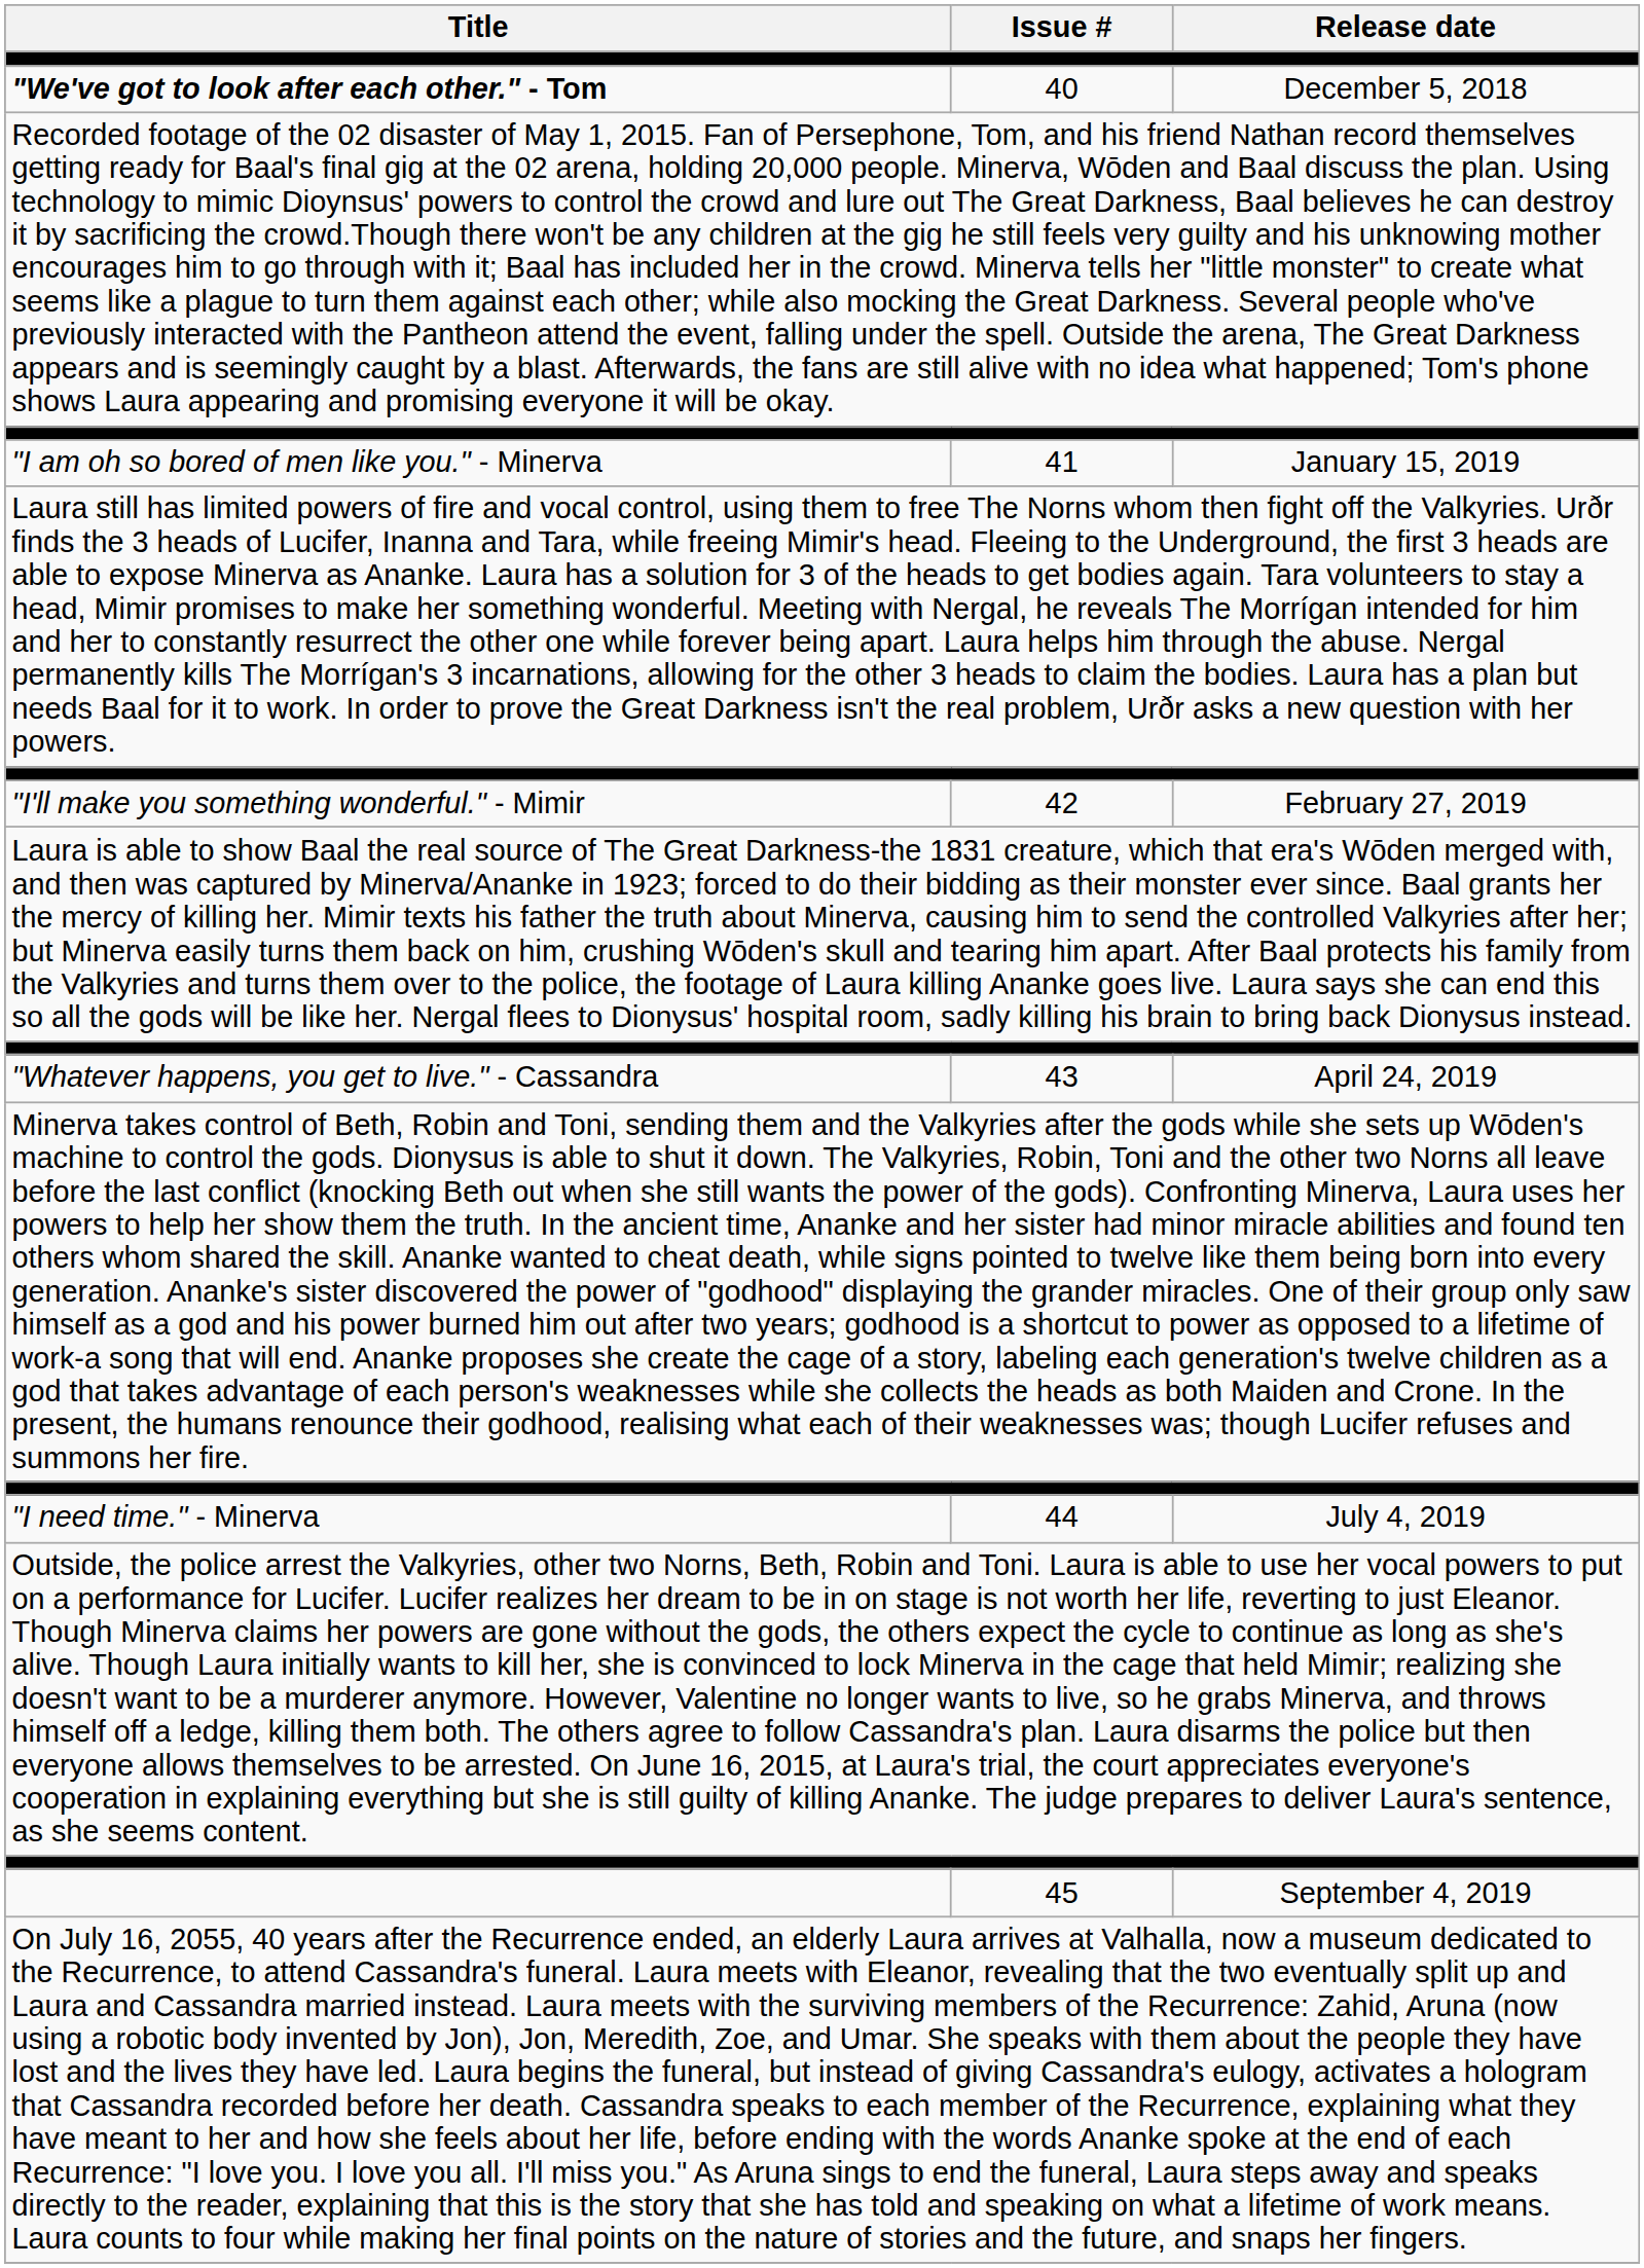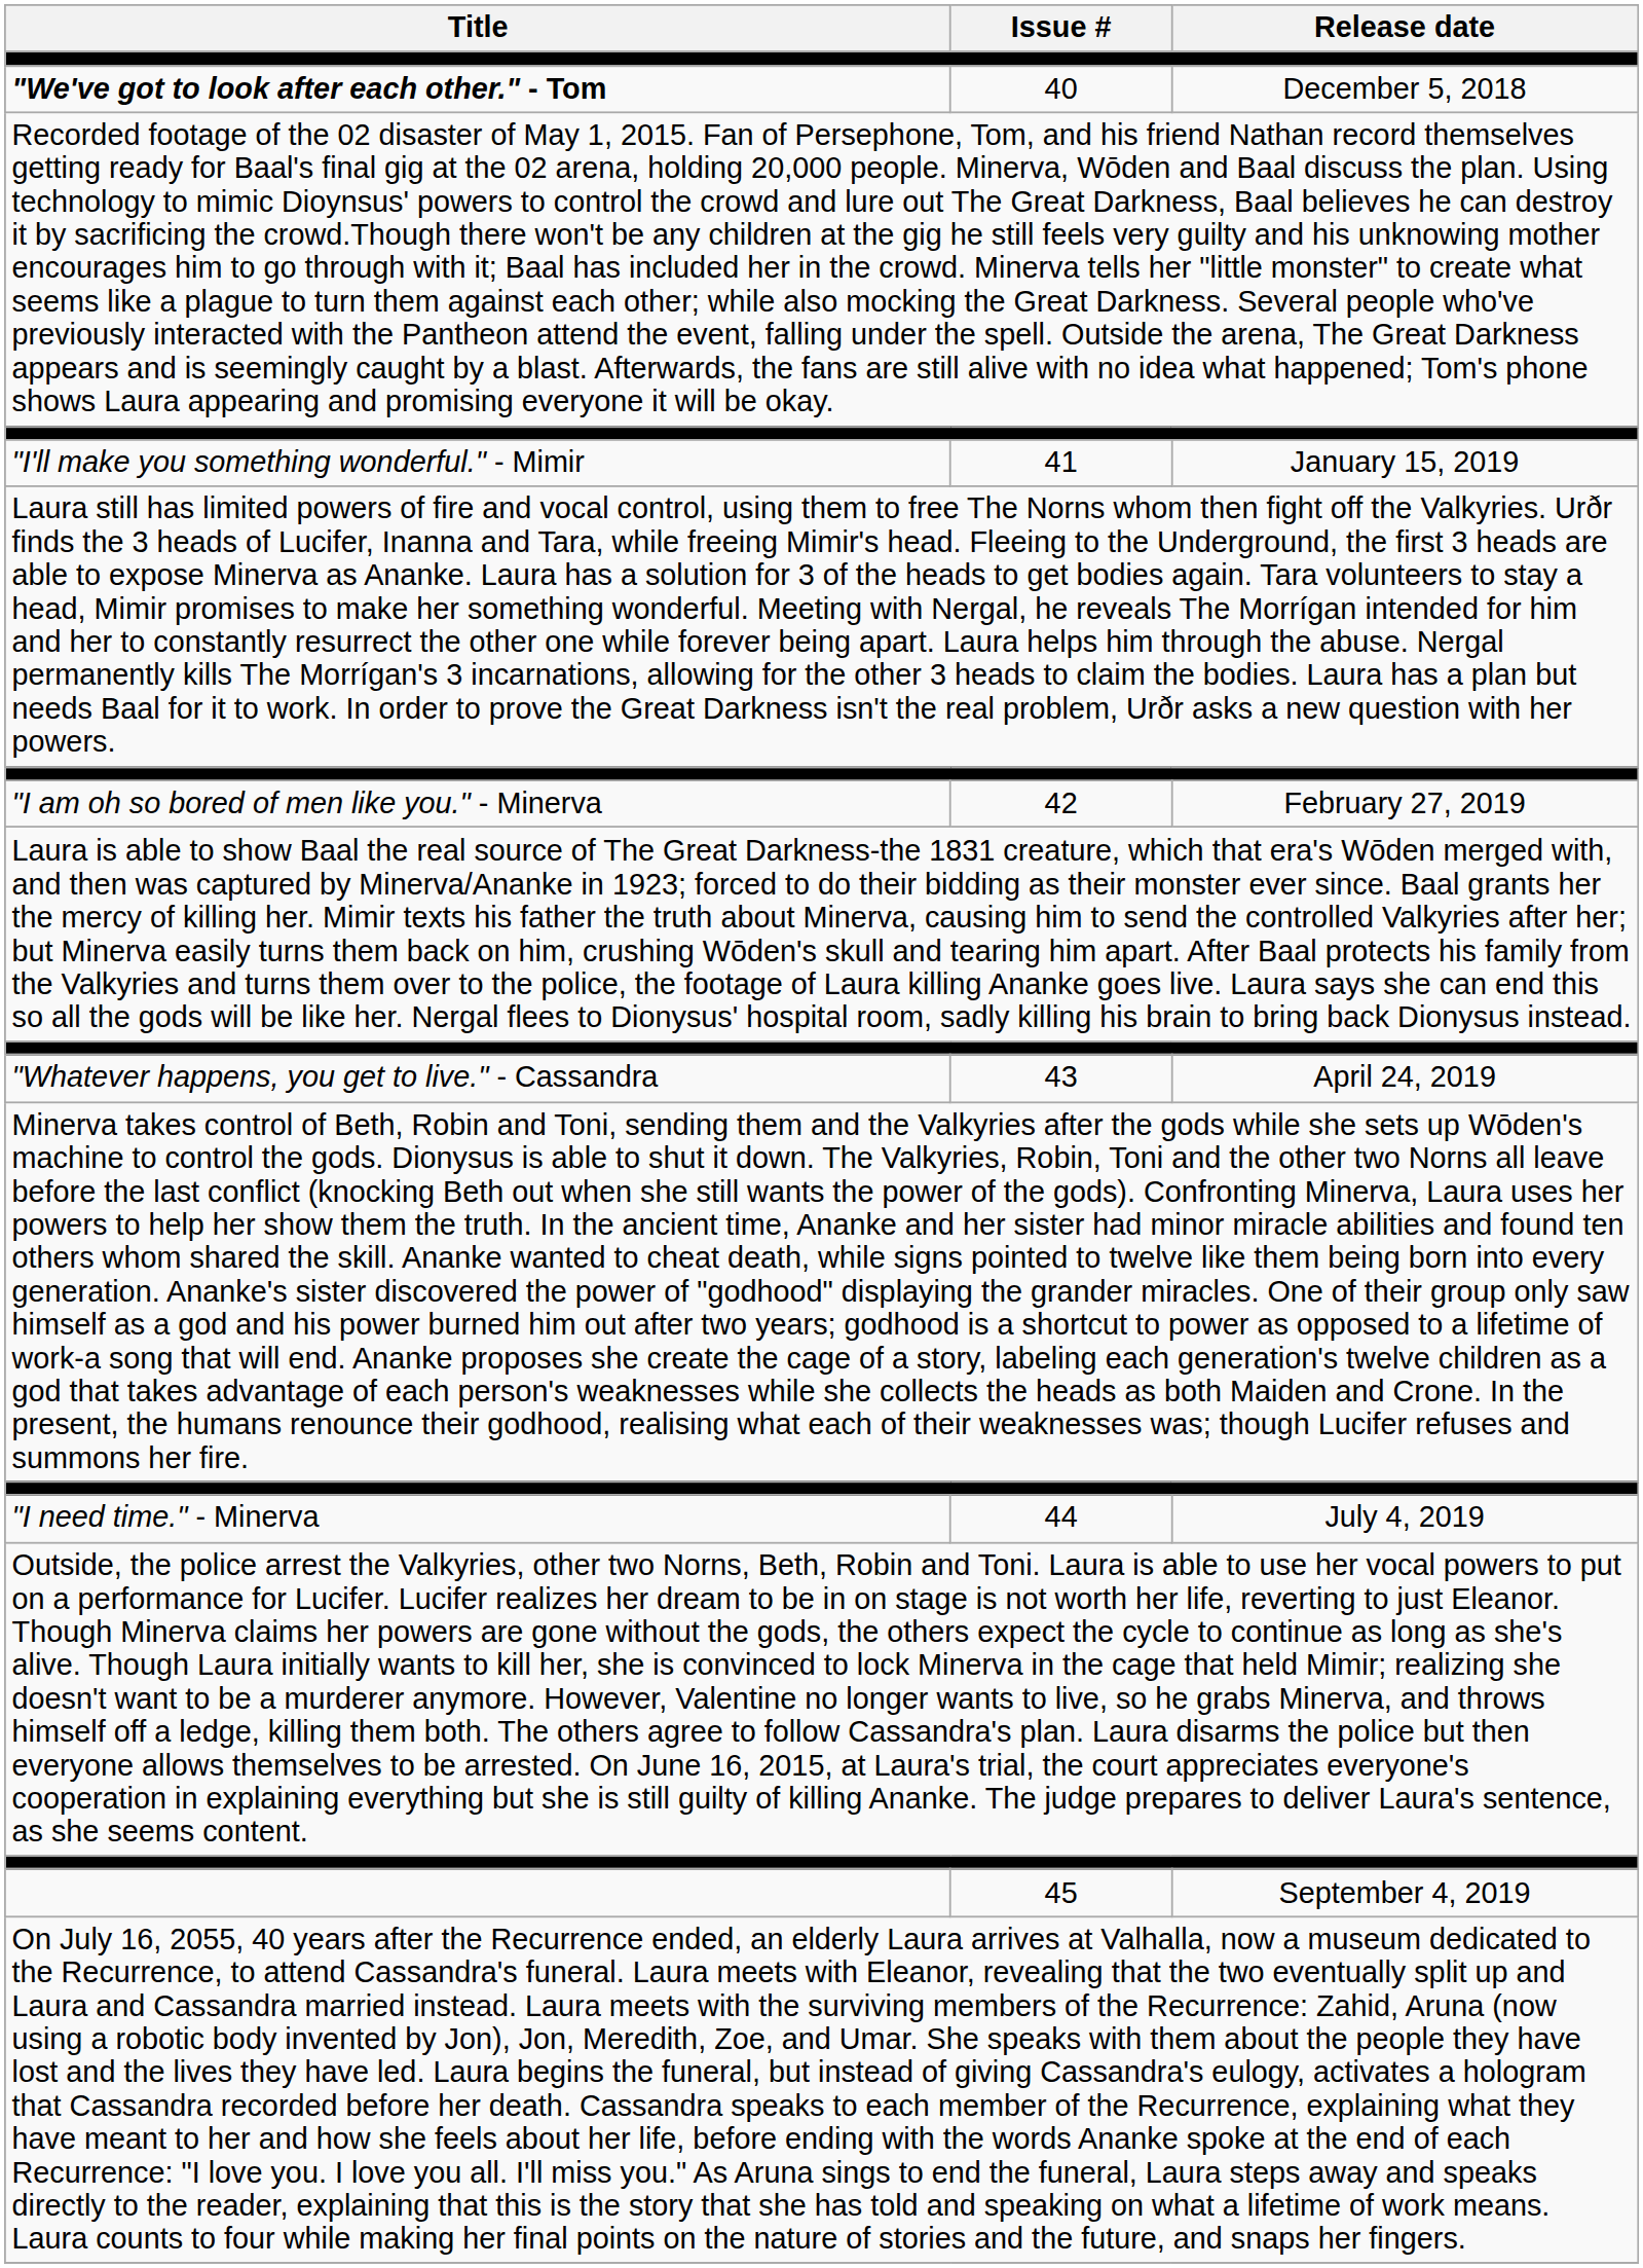 <table class="wikitable" style="width:100%;">
 <tr>
 <th>Title</th>
 <th>Issue #</th>
 <th>Release date</th>
 </tr>
 <tr>
 <td colspan="6" style="background:black"></td>
 </tr>
 <tr>
 <td><strong><em>"We've got to look after each other."</em> - Tom</strong></td>
 <td style="text-align:center;">40</td>
 <td style="text-align:center;">December 5, 2018</td>
 </tr>
 <tr>
 <td colspan="6">Recorded footage of the 02 disaster of May 1, 2015. Fan of Persephone, Tom, and his friend Nathan record themselves getting ready for Baal's final gig at the 02 arena, holding 20,000 people. Minerva, Wōden and Baal discuss the plan. Using technology to mimic Dioynsus' powers to control the crowd and lure out The Great Darkness, Baal believes he can destroy it by sacrificing the crowd.Though there won't be any children at the gig he still feels very guilty and his unknowing mother encourages him to go through with it; Baal has included her in the crowd. Minerva tells her "little monster" to create what seems like a plague to turn them against each other; while also mocking the Great Darkness. Several people who've previously interacted with the Pantheon attend the event, falling under the spell. Outside the arena, The Great Darkness appears and is seemingly caught by a blast. Afterwards, the fans are still alive with no idea what happened; Tom's phone shows Laura appearing and promising everyone it will be okay.</td>
 </tr>
 <tr>
 <td colspan="6" style="background:black"></td>
 </tr>
 <tr>
-<td><em>"I am oh so bored of men like you."</em> - Minerva</td>
+<td><em>"I'll make you something wonderful."</em> - Mimir</td>
 <td style="text-align:center;">41</td>
 <td style="text-align:center;">January 15, 2019</td>
 </tr>
 <tr>
 <td colspan="6">Laura still has limited powers of fire and vocal control, using them to free The Norns whom then fight off the Valkyries. Urðr finds the 3 heads of Lucifer, Inanna and Tara, while freeing Mimir's head. Fleeing to the Underground, the first 3 heads are able to expose Minerva as Ananke. Laura has a solution for 3 of the heads to get bodies again. Tara volunteers to stay a head, Mimir promises to make her something wonderful. Meeting with Nergal, he reveals The Morrígan intended for him and her to constantly resurrect the other one while forever being apart. Laura helps him through the abuse. Nergal permanently kills The Morrígan's 3 incarnations, allowing for the other 3 heads to claim the bodies. Laura has a plan but needs Baal for it to work. In order to prove the Great Darkness isn't the real problem, Urðr asks a new question with her powers.</td>
 </tr>
 <tr>
 <td colspan="6" style="background:black"></td>
 </tr>
 <tr>
-<td><em>"I'll make you something wonderful."</em> - Mimir</td>
+<td><em>"I am oh so bored of men like you."</em> - Minerva</td>
 <td style="text-align:center;">42</td>
 <td style="text-align:center;">February 27, 2019</td>
 </tr>
 <tr>
 <td colspan="6">Laura is able to show Baal the real source of The Great Darkness-the 1831 creature, which that era's Wōden merged with, and then was captured by Minerva/Ananke in 1923; forced to do their bidding as their monster ever since. Baal grants her the mercy of killing her. Mimir texts his father the truth about Minerva, causing him to send the controlled Valkyries after her; but Minerva easily turns them back on him, crushing Wōden's skull and tearing him apart. After Baal protects his family from the Valkyries and turns them over to the police, the footage of Laura killing Ananke goes live. Laura says she can end this so all the gods will be like her. Nergal flees to Dionysus' hospital room, sadly killing his brain to bring back Dionysus instead.</td>
 </tr>
 <tr>
 </tr>
 <tr>
 <td colspan="6" style="background:black"></td>
 </tr>
 <tr>
 <td><em>"Whatever happens, you get to live."</em> - Cassandra</td>
 <td style="text-align:center;">43</td>
 <td style="text-align:center;">April 24, 2019</td>
 </tr>
 <tr>
 <td colspan="6">Minerva takes control of Beth, Robin and Toni, sending them and the Valkyries after the gods while she sets up Wōden's machine to control the gods. Dionysus is able to shut it down. The Valkyries, Robin, Toni and the other two Norns all leave before the last conflict (knocking Beth out when she still wants the power of the gods). Confronting Minerva, Laura uses her powers to help her show them the truth. In the ancient time, Ananke and her sister had minor miracle abilities and found ten others whom shared the skill. Ananke wanted to cheat death, while signs pointed to twelve like them being born into every generation. Ananke's sister discovered the power of "godhood" displaying the grander miracles. One of their group only saw himself as a god and his power burned him out after two years; godhood is a shortcut to power as opposed to a lifetime of work-a song that will end. Ananke proposes she create the cage of a story, labeling each generation's twelve children as a god that takes advantage of each person's weaknesses while she collects the heads as both Maiden and Crone. In the present, the humans renounce their godhood, realising what each of their weaknesses was; though Lucifer refuses and summons her fire.</td>
 </tr>
 <tr>
 <td colspan="6" style="background:black"></td>
 </tr>
 <tr>
 <td><em>"I need time."</em> - Minerva</td>
 <td style="text-align:center;">44</td>
 <td style="text-align:center;">July 4, 2019</td>
 </tr>
 <tr>
 <td colspan="6">Outside, the police arrest the Valkyries, other two Norns, Beth, Robin and Toni. Laura is able to use her vocal powers to put on a performance for Lucifer. Lucifer realizes her dream to be in on stage is not worth her life, reverting to just Eleanor. Though Minerva claims her powers are gone without the gods, the others expect the cycle to continue as long as she's alive. Though Laura initially wants to kill her, she is convinced to lock Minerva in the cage that held Mimir; realizing she doesn't want to be a murderer anymore. However, Valentine no longer wants to live, so he grabs Minerva, and throws himself off a ledge, killing them both. The others agree to follow Cassandra's plan. Laura disarms the police but then everyone allows themselves to be arrested. On June 16, 2015, at Laura's trial, the court appreciates everyone's cooperation in explaining everything but she is still guilty of killing Ananke. The judge prepares to deliver Laura's sentence, as she seems content.</td>
 </tr>
 <tr>
 <td colspan="6" style="background:black"></td>
 </tr>
 <tr>
 <td></td>
 <td style="text-align:center;">45</td>
 <td style="text-align:center;">September 4, 2019</td>
 </tr>
 <tr>
 <td colspan="6">On July 16, 2055, 40 years after the Recurrence ended, an elderly Laura arrives at Valhalla, now a museum dedicated to the Recurrence, to attend Cassandra's funeral. Laura meets with Eleanor, revealing that the two eventually split up and Laura and Cassandra married instead. Laura meets with the surviving members of the Recurrence: Zahid, Aruna (now using a robotic body invented by Jon), Jon, Meredith, Zoe, and Umar. She speaks with them about the people they have lost and the lives they have led. Laura begins the funeral, but instead of giving Cassandra's eulogy, activates a hologram that Cassandra recorded before her death. Cassandra speaks to each member of the Recurrence, explaining what they have meant to her and how she feels about her life, before ending with the words Ananke spoke at the end of each Recurrence: "I love you. I love you all. I'll miss you." As Aruna sings to end the funeral, Laura steps away and speaks directly to the reader, explaining that this is the story that she has told and speaking on what a lifetime of work means. Laura counts to four while making her final points on the nature of stories and the future, and snaps her fingers.</td>
 </tr>
 <tr>
 </tr>
 </table>
